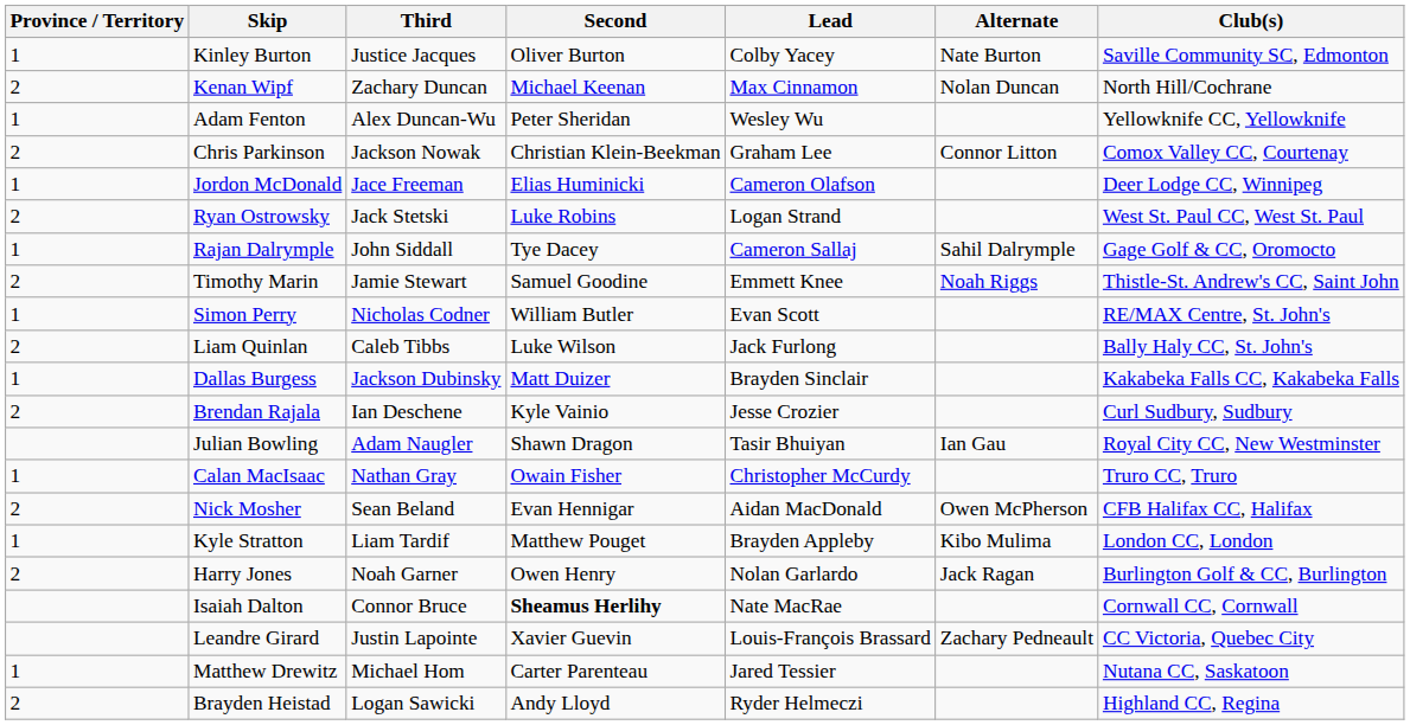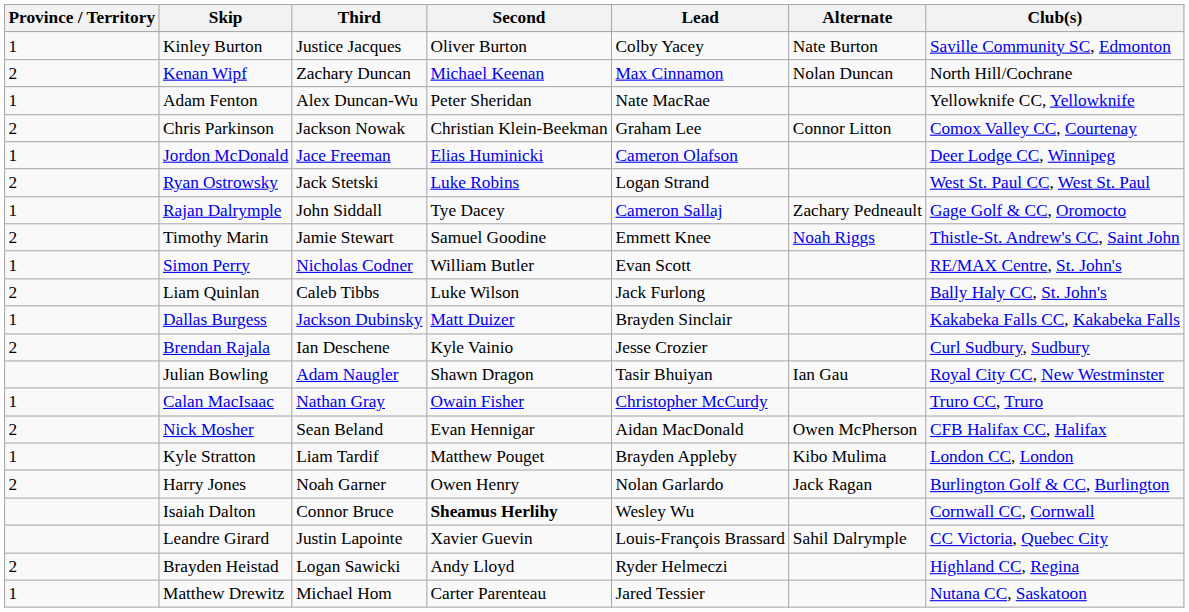 <table class="wikitable">
 <tr>
 <th scope="col">Province / Territory</th>
 <th scope="col">Skip</th>
 <th scope="col">Third</th>
 <th scope="col">Second</th>
 <th scope="col">Lead</th>
 <th scope="col">Alternate</th>
 <th scope="col">Club(s)</th>
 </tr>
 <tr>
 <td> 1</td>
 <td>Kinley Burton</td>
 <td>Justice Jacques</td>
 <td>Oliver Burton</td>
 <td>Colby Yacey</td>
 <td>Nate Burton</td>
 <td><a href='#'>Saville Community SC</a>, <a href='#'>Edmonton</a></td>
 </tr>
 <tr>
 <td> 2</td>
 <td><a href='#'>Kenan Wipf</a></td>
 <td>Zachary Duncan</td>
 <td><a href='#'>Michael Keenan</a></td>
 <td><a href='#'>Max Cinnamon</a></td>
 <td>Nolan Duncan</td>
 <td>North Hill/Cochrane</td>
 </tr>
 <tr>
 <td> 1</td>
 <td>Adam Fenton</td>
 <td>Alex Duncan-Wu</td>
 <td>Peter Sheridan</td>
-<td>Wesley Wu</td>
+<td>Nate MacRae</td>
 <td></td>
 <td>Yellowknife CC, <a href='#'>Yellowknife</a></td>
 </tr>
 <tr>
 <td> 2</td>
 <td>Chris Parkinson</td>
 <td>Jackson Nowak</td>
 <td>Christian Klein-Beekman</td>
 <td>Graham Lee</td>
 <td>Connor Litton</td>
 <td><a href='#'>Comox Valley CC</a>, <a href='#'>Courtenay</a></td>
 </tr>
 <tr>
 <td> 1</td>
 <td><a href='#'>Jordon McDonald</a></td>
 <td><a href='#'>Jace Freeman</a></td>
 <td><a href='#'>Elias Huminicki</a></td>
 <td><a href='#'>Cameron Olafson</a></td>
 <td></td>
 <td><a href='#'>Deer Lodge CC</a>, <a href='#'>Winnipeg</a></td>
 </tr>
 <tr>
 <td> 2</td>
 <td><a href='#'>Ryan Ostrowsky</a></td>
 <td>Jack Stetski</td>
 <td><a href='#'>Luke Robins</a></td>
 <td>Logan Strand</td>
 <td></td>
 <td><a href='#'>West St. Paul CC</a>, <a href='#'>West St. Paul</a></td>
 </tr>
 <tr>
 <td> 1</td>
 <td><a href='#'>Rajan Dalrymple</a></td>
 <td>John Siddall</td>
 <td>Tye Dacey</td>
 <td><a href='#'>Cameron Sallaj</a></td>
-<td>Sahil Dalrymple</td>
+<td>Zachary Pedneault</td>
 <td><a href='#'>Gage Golf & CC</a>, <a href='#'>Oromocto</a></td>
 </tr>
 <tr>
 <td> 2</td>
 <td>Timothy Marin</td>
 <td>Jamie Stewart</td>
 <td>Samuel Goodine</td>
 <td>Emmett Knee</td>
 <td><a href='#'>Noah Riggs</a></td>
 <td><a href='#'>Thistle-St. Andrew's CC</a>, <a href='#'>Saint John</a></td>
 </tr>
 <tr>
 <td> 1</td>
 <td><a href='#'>Simon Perry</a></td>
 <td><a href='#'>Nicholas Codner</a></td>
 <td>William Butler</td>
 <td>Evan Scott</td>
 <td></td>
 <td><a href='#'>RE/MAX Centre</a>, <a href='#'>St. John's</a></td>
 </tr>
 <tr>
 <td> 2</td>
 <td>Liam Quinlan</td>
 <td>Caleb Tibbs</td>
 <td>Luke Wilson</td>
 <td>Jack Furlong</td>
 <td></td>
 <td><a href='#'>Bally Haly CC</a>, <a href='#'>St. John's</a></td>
 </tr>
 <tr>
 <td> 1</td>
 <td><a href='#'>Dallas Burgess</a></td>
 <td><a href='#'>Jackson Dubinsky</a></td>
 <td><a href='#'>Matt Duizer</a></td>
 <td>Brayden Sinclair</td>
 <td></td>
 <td><a href='#'>Kakabeka Falls CC</a>, <a href='#'>Kakabeka Falls</a></td>
 </tr>
 <tr>
 <td> 2</td>
 <td><a href='#'>Brendan Rajala</a></td>
 <td>Ian Deschene</td>
 <td>Kyle Vainio</td>
 <td>Jesse Crozier</td>
 <td></td>
 <td><a href='#'>Curl Sudbury</a>, <a href='#'>Sudbury</a></td>
 </tr>
 <tr>
 <td></td>
 <td>Julian Bowling</td>
 <td><a href='#'>Adam Naugler</a></td>
 <td>Shawn Dragon</td>
 <td>Tasir Bhuiyan</td>
 <td>Ian Gau</td>
 <td><a href='#'>Royal City CC</a>, <a href='#'>New Westminster</a></td>
 </tr>
 <tr>
 <td> 1</td>
 <td><a href='#'>Calan MacIsaac</a></td>
 <td><a href='#'>Nathan Gray</a></td>
 <td><a href='#'>Owain Fisher</a></td>
 <td><a href='#'>Christopher McCurdy</a></td>
 <td></td>
 <td><a href='#'>Truro CC</a>, <a href='#'>Truro</a></td>
 </tr>
 <tr>
 <td> 2</td>
 <td><a href='#'>Nick Mosher</a></td>
 <td>Sean Beland</td>
 <td>Evan Hennigar</td>
 <td>Aidan MacDonald</td>
 <td>Owen McPherson</td>
 <td><a href='#'>CFB Halifax CC</a>, <a href='#'>Halifax</a></td>
 </tr>
 <tr>
 <td> 1</td>
 <td>Kyle Stratton</td>
 <td>Liam Tardif</td>
 <td>Matthew Pouget</td>
 <td>Brayden Appleby</td>
 <td>Kibo Mulima</td>
 <td><a href='#'>London CC</a>, <a href='#'>London</a></td>
 </tr>
 <tr>
 <td> 2</td>
 <td>Harry Jones</td>
 <td>Noah Garner</td>
 <td>Owen Henry</td>
 <td>Nolan Garlardo</td>
 <td>Jack Ragan</td>
 <td><a href='#'>Burlington Golf & CC</a>, <a href='#'>Burlington</a></td>
 </tr>
 <tr>
 <td></td>
 <td>Isaiah Dalton</td>
 <td>Connor Bruce</td>
 <td><strong>Sheamus Herlihy</strong></td>
-<td>Nate MacRae</td>
+<td>Wesley Wu</td>
 <td></td>
 <td><a href='#'>Cornwall CC</a>, <a href='#'>Cornwall</a></td>
 </tr>
 <tr>
 <td></td>
 <td>Leandre Girard</td>
 <td>Justin Lapointe</td>
 <td>Xavier Guevin</td>
 <td>Louis-François Brassard</td>
-<td>Zachary Pedneault</td>
+<td>Sahil Dalrymple</td>
 <td><a href='#'>CC Victoria</a>, <a href='#'>Quebec City</a></td>
+</tr>
+<tr>
+<td> 2</td>
+<td>Brayden Heistad</td>
+<td>Logan Sawicki</td>
+<td>Andy Lloyd</td>
+<td>Ryder Helmeczi</td>
+<td></td>
+<td><a href='#'>Highland CC</a>, <a href='#'>Regina</a></td>
 </tr>
 <tr>
 <td> 1</td>
 <td>Matthew Drewitz</td>
 <td>Michael Hom</td>
 <td>Carter Parenteau</td>
 <td>Jared Tessier</td>
 <td></td>
 <td><a href='#'>Nutana CC</a>, <a href='#'>Saskatoon</a></td>
 </tr>
-<tr>
-<td> 2</td>
-<td>Brayden Heistad</td>
-<td>Logan Sawicki</td>
-<td>Andy Lloyd</td>
-<td>Ryder Helmeczi</td>
-<td></td>
-<td><a href='#'>Highland CC</a>, <a href='#'>Regina</a></td>
-</tr>
 </table>
